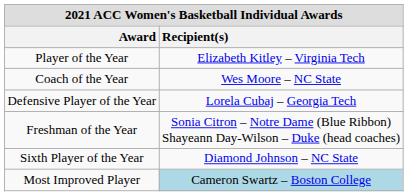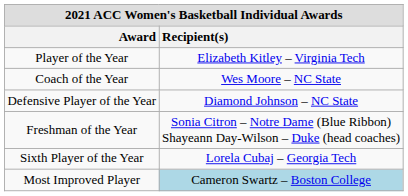 <table class="wikitable" style="white-space:nowrap; font-size:90%; text-align:center;">
 <tr>
 <td colspan="2" style="text-align:center; background:#ddd;"><strong>2021 ACC Women's Basketball Individual Awards</strong></td>
 </tr>
 <tr>
 <th style="text-align:right;">Award</th>
 <th style="text-align:left;">Recipient(s)</th>
 </tr>
 <tr>
 <td>Player of the Year</td>
 <td><a href='#'>Elizabeth Kitley</a> – <a href='#'>Virginia Tech</a></td>
 </tr>
 <tr>
 <td>Coach of the Year</td>
 <td><a href='#'>Wes Moore</a> – <a href='#'>NC State</a></td>
 </tr>
 <tr>
 <td>Defensive Player of the Year</td>
-<td><a href='#'>Lorela Cubaj</a> – <a href='#'>Georgia Tech</a></td>
+<td><a href='#'>Diamond Johnson</a> – <a href='#'>NC State</a></td>
 </tr>
 <tr>
 <td>Freshman of the Year</td>
 <td><a href='#'>Sonia Citron</a> – <a href='#'>Notre Dame</a> (Blue Ribbon)<br>Shayeann Day-Wilson – <a href='#'>Duke</a> (head coaches)</td>
 </tr>
 <tr>
 <td>Sixth Player of the Year</td>
-<td><a href='#'>Diamond Johnson</a> – <a href='#'>NC State</a></td>
+<td><a href='#'>Lorela Cubaj</a> – <a href='#'>Georgia Tech</a></td>
 </tr>
 <tr>
 <td>Most Improved Player</td>
 <td style="background: lightblue;">Cameron Swartz – <a href='#'>Boston College</a></td>
 </tr>
 </table>
